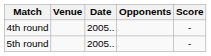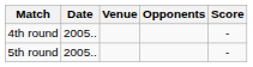 <table class="wikitable" style="text-align:center;">
 <tr>
 <th>Match</th>
+<th>Date</th>
 <th>Venue</th>
-<th>Date</th>
 <th>Opponents</th>
 <th>Score</th>
 </tr>
 <tr>
 <td>4th round</td>
+<td>2005..</td>
 <td></td>
-<td>2005..</td>
 <td></td>
 <td>-</td>
 </tr>
 <tr>
 <td>5th round</td>
+<td>2005..</td>
 <td></td>
-<td>2005..</td>
 <td></td>
 <td>-</td>
 </tr>
 </table>
